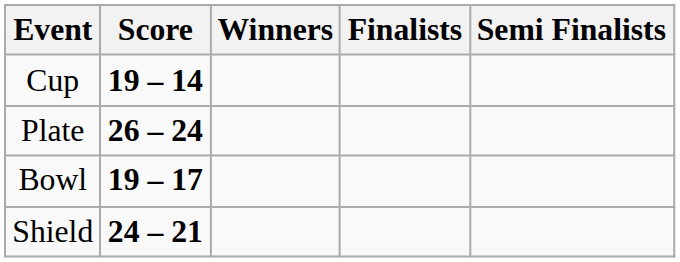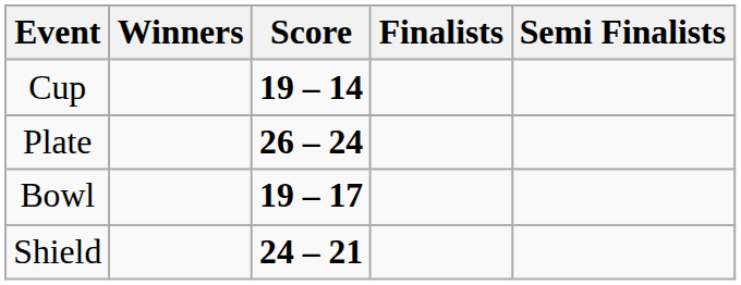 <table class="wikitable" style="text-align: center">
 <tr>
 <th>Event</th>
+<th>Winners</th>
 <th>Score</th>
-<th>Winners</th>
 <th>Finalists</th>
 <th>Semi Finalists</th>
 </tr>
 <tr>
 <td>Cup</td>
+<td align=left><strong></strong></td>
 <td><strong>19 – 14</strong></td>
-<td align=left><strong></strong></td>
 <td align=left></td>
 <td align=left><br></td>
 </tr>
 <tr>
 <td>Plate</td>
+<td align=left><strong></strong></td>
 <td><strong>26 – 24</strong></td>
-<td align=left><strong></strong></td>
 <td align=left></td>
 <td align=left><br></td>
 </tr>
 <tr>
 <td>Bowl</td>
+<td align=left><strong></strong></td>
 <td><strong>19 – 17</strong></td>
-<td align=left><strong></strong></td>
 <td align=left></td>
 <td align=left><br></td>
 </tr>
 <tr>
 <td>Shield</td>
+<td align=left><strong></strong></td>
 <td><strong>24 – 21</strong></td>
-<td align=left><strong></strong></td>
 <td align=left></td>
 <td align=left><br></td>
 </tr>
 </table>
